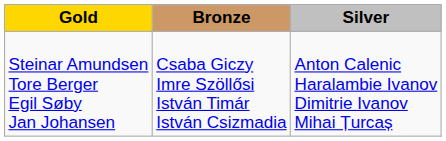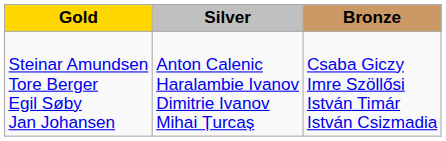 <table class=wikitable>
 <tr>
 <td align=center bgcolor=gold> <strong>Gold</strong></td>
+<td align=center bgcolor=silver> <strong>Silver</strong></td>
 <td align=center bgcolor=cc9966> <strong>Bronze</strong></td>
-<td align=center bgcolor=silver> <strong>Silver</strong></td>
 </tr>
 <tr>
 <td><br><a href='#'>Steinar Amundsen</a><br><a href='#'>Tore Berger</a><br><a href='#'>Egil Søby</a><br><a href='#'>Jan Johansen</a></td>
+<td><br><a href='#'>Anton Calenic</a><br><a href='#'>Haralambie Ivanov</a><br><a href='#'>Dimitrie Ivanov</a><br><a href='#'>Mihai Țurcaș</a></td>
 <td><br><a href='#'>Csaba Giczy</a><br><a href='#'>Imre Szöllősi</a><br><a href='#'>István Timár</a><br><a href='#'>István Csizmadia</a></td>
-<td><br><a href='#'>Anton Calenic</a><br><a href='#'>Haralambie Ivanov</a><br><a href='#'>Dimitrie Ivanov</a><br><a href='#'>Mihai Țurcaș</a></td>
 </tr>
 </table>
